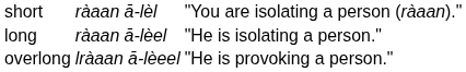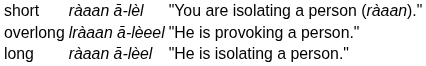 <table>
 <tr>
 <td>short</td>
 <td><em>ràaan ā-lèl</em></td>
 <td>"You are isolating a person (<em>ràaan</em>)."</td>
 </tr>
 <tr>
+<td>overlong</td>
+<td><em>lràaan ā-lèeel</em></td>
+<td>"He is provoking a person."</td>
+</tr>
+<tr>
 <td>long</td>
 <td><em>ràaan ā-lèel</em></td>
 <td>"He is isolating a person."</td>
 </tr>
-<tr>
-<td>overlong</td>
-<td><em>lràaan ā-lèeel</em></td>
-<td>"He is provoking a person."</td>
-</tr>
 </table>
